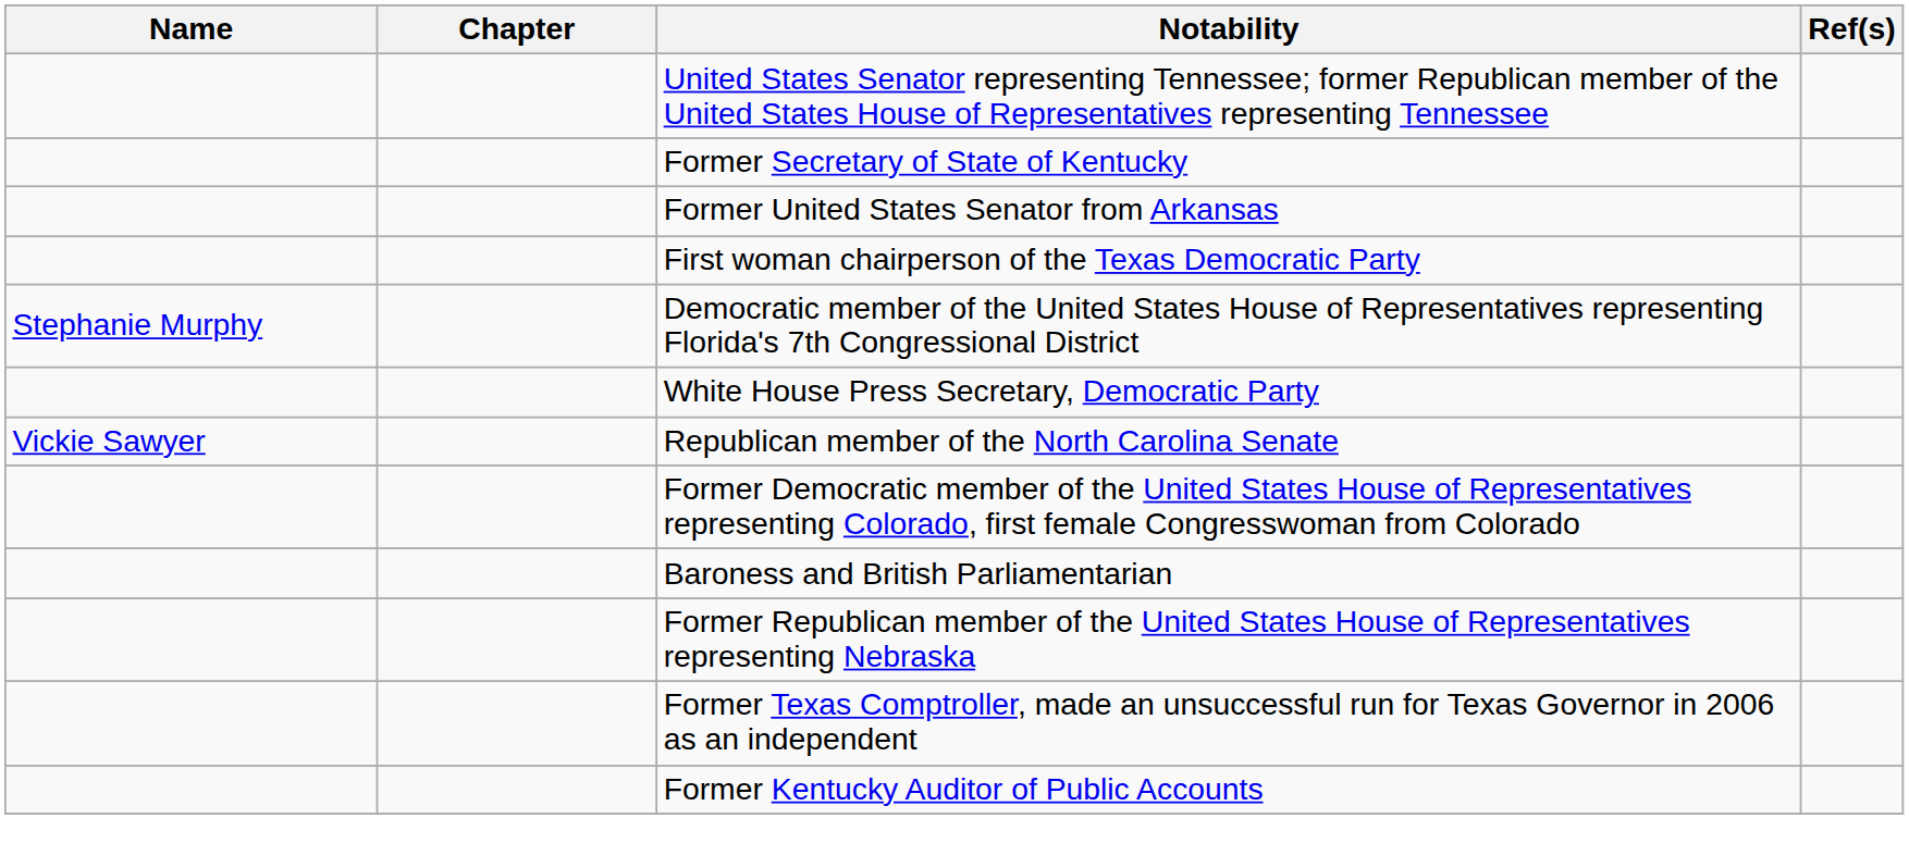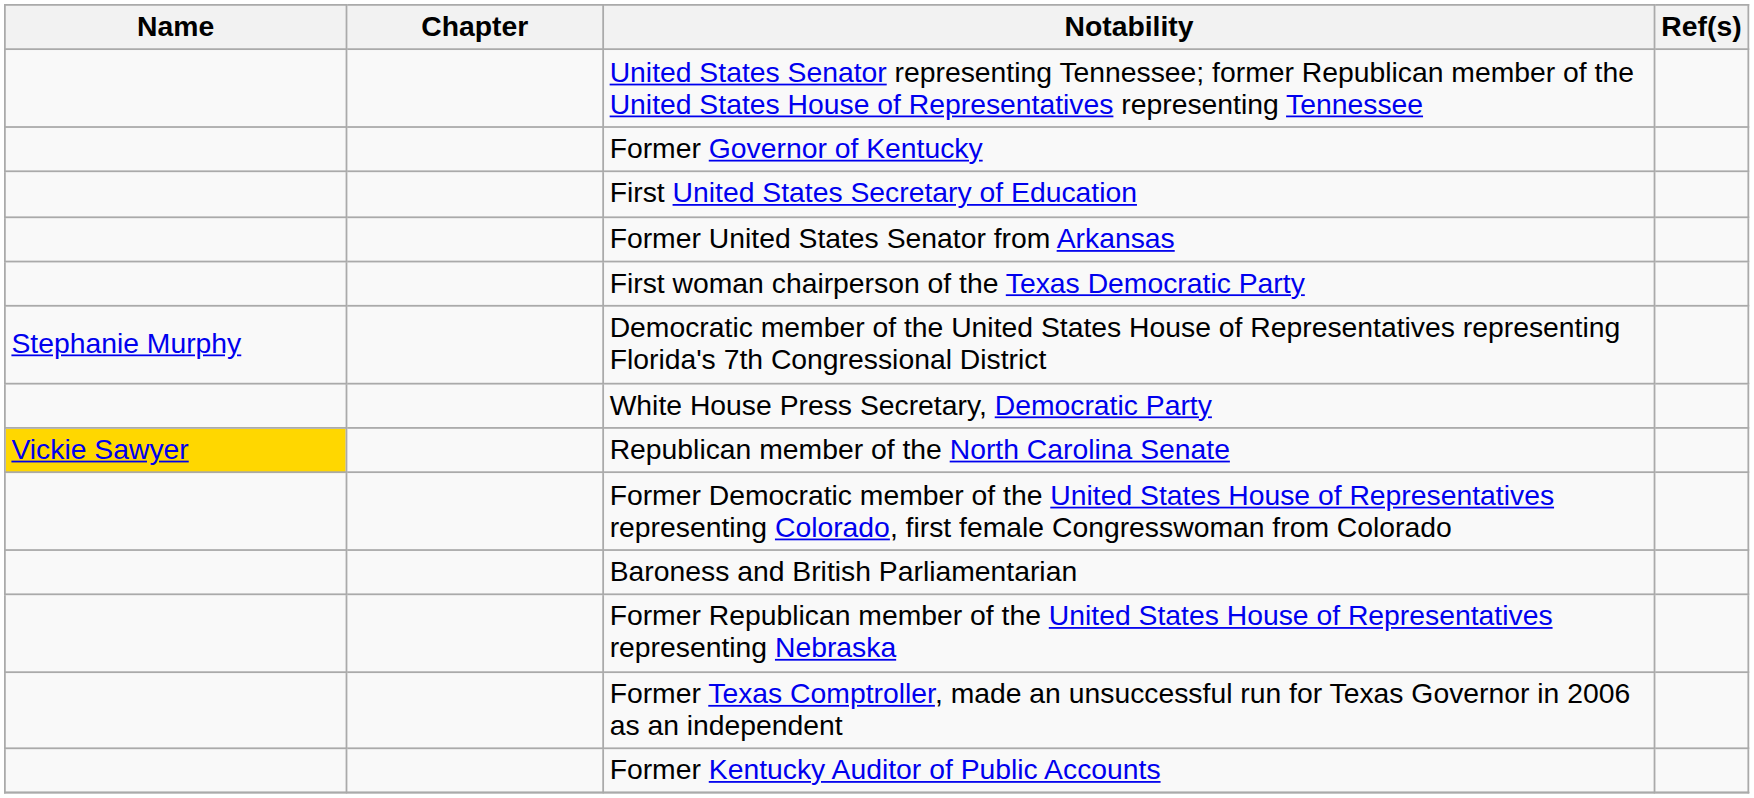 <table class="wikitable sortable" style="width:78%;">
 <tr valign="top">
 <th style="width:20%;">Name</th>
 <th style="width:15%;">Chapter</th>
 <th style="width:62%;" class="unsortable">Notability</th>
 <th style="width:3%;" class="unsortable">Ref(s)</th>
 </tr>
 <tr valign="top">
 <td></td>
 <td></td>
 <td><a href='#'>United States Senator</a> representing Tennessee; former Republican member of the <a href='#'>United States House of Representatives</a> representing <a href='#'>Tennessee</a></td>
 <td></td>
 </tr>
 <tr>
 <td></td>
 <td></td>
-<td>Former <a href='#'>Secretary of State of Kentucky</a></td>
+<td>Former <a href='#'>Governor of Kentucky</a></td>
+<td></td>
+</tr>
+<tr>
+<td></td>
+<td></td>
+<td>First <a href='#'>United States Secretary of Education</a></td>
 <td></td>
 </tr>
 <tr>
 <td></td>
 <td></td>
 <td>Former United States Senator from <a href='#'>Arkansas</a></td>
 <td></td>
 </tr>
 <tr>
 <td></td>
 <td></td>
 <td>First woman chairperson of the <a href='#'>Texas Democratic Party</a></td>
 <td></td>
 </tr>
 <tr>
 <td><a href='#'>Stephanie Murphy</a></td>
 <td></td>
 <td>Democratic member of the United States House of Representatives representing Florida's 7th Congressional District</td>
 <td></td>
 </tr>
 <tr>
 <td></td>
 <td></td>
 <td>White House Press Secretary, <a href='#'>Democratic Party</a></td>
 <td></td>
 </tr>
 <tr>
-<td><a href='#'>Vickie Sawyer</a></td>
+<td style="background: gold;"><a href='#'>Vickie Sawyer</a></td>
 <td></td>
 <td>Republican member of the <a href='#'>North Carolina Senate</a></td>
 <td></td>
 </tr>
 <tr>
 <td></td>
 <td></td>
 <td>Former Democratic member of the <a href='#'>United States House of Representatives</a> representing <a href='#'>Colorado</a>, first female Congresswoman from Colorado</td>
 <td></td>
 </tr>
 <tr>
 <td></td>
 <td></td>
 <td>Baroness and British Parliamentarian</td>
 <td></td>
 </tr>
 <tr>
 <td></td>
 <td></td>
 <td>Former Republican member of the <a href='#'>United States House of Representatives</a> representing <a href='#'>Nebraska</a></td>
 <td></td>
 </tr>
 <tr>
 <td></td>
 <td></td>
 <td>Former <a href='#'>Texas Comptroller</a>, made an unsuccessful run for Texas Governor in 2006 as an independent</td>
 <td></td>
 </tr>
 <tr>
 <td></td>
 <td></td>
 <td>Former <a href='#'>Kentucky Auditor of Public Accounts</a></td>
 <td></td>
 </tr>
 <tr>
 </tr>
 </table>
